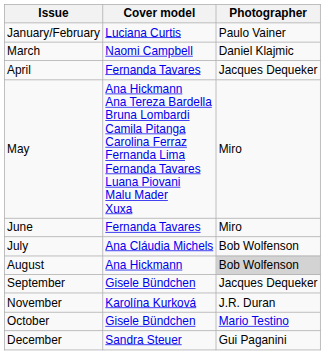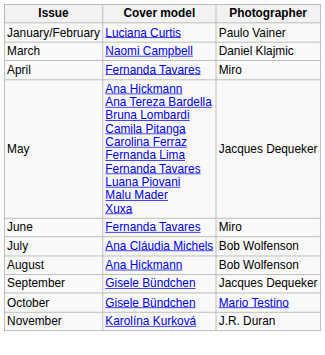 <table class="wikitable">
 <tr>
 <th>Issue</th>
 <th>Cover model</th>
 <th>Photographer</th>
 </tr>
 <tr>
 <td>January/February</td>
 <td><a href='#'>Luciana Curtis</a></td>
 <td>Paulo Vainer</td>
 </tr>
 <tr>
 <td>March</td>
 <td><a href='#'>Naomi Campbell</a></td>
 <td>Daniel Klajmic</td>
 </tr>
 <tr>
 <td>April</td>
 <td><a href='#'>Fernanda Tavares</a></td>
-<td>Jacques Dequeker</td>
+<td>Miro</td>
 </tr>
 <tr>
 <td>May</td>
 <td><a href='#'>Ana Hickmann</a><br><a href='#'>Ana Tereza Bardella</a><br><a href='#'>Bruna Lombardi</a><br><a href='#'>Camila Pitanga</a><br><a href='#'>Carolina Ferraz</a><br><a href='#'>Fernanda Lima</a><br><a href='#'>Fernanda Tavares</a><br><a href='#'>Luana Piovani</a><br><a href='#'>Malu Mader</a><br><a href='#'>Xuxa</a></td>
-<td>Miro</td>
+<td>Jacques Dequeker</td>
 </tr>
 <tr>
 <td>June</td>
 <td><a href='#'>Fernanda Tavares</a></td>
 <td>Miro</td>
 </tr>
 <tr>
 <td>July</td>
 <td><a href='#'>Ana Cláudia Michels</a></td>
 <td>Bob Wolfenson</td>
 </tr>
 <tr>
 <td>August</td>
 <td><a href='#'>Ana Hickmann</a></td>
-<td style="background: lightgrey;">Bob Wolfenson</td>
+<td>Bob Wolfenson</td>
 </tr>
 <tr>
 <td>September</td>
 <td><a href='#'>Gisele Bündchen</a></td>
 <td>Jacques Dequeker</td>
 </tr>
 <tr>
-<td>November</td>
-<td><a href='#'>Karolína Kurková</a></td>
-<td>J.R. Duran</td>
-</tr>
-<tr>
 <td>October</td>
 <td><a href='#'>Gisele Bündchen</a></td>
 <td><a href='#'>Mario Testino</a></td>
 </tr>
 <tr>
-<td>December</td>
-<td><a href='#'>Sandra Steuer</a></td>
-<td>Gui Paganini</td>
+<td>November</td>
+<td><a href='#'>Karolína Kurková</a></td>
+<td>J.R. Duran</td>
 </tr>
 </table>
